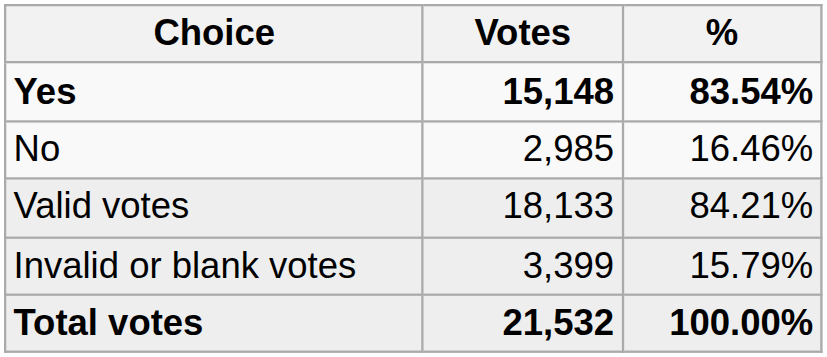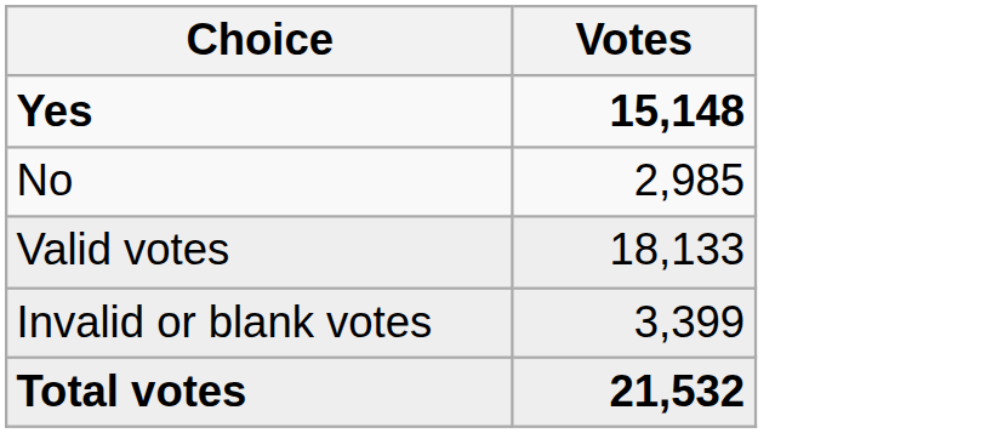 <table class="wikitable">
 <tr>
 <th style=width:11em>Choice</th>
 <th style=width:5em>Votes</th>
-<th style=width:5em>%</th>
 </tr>
 <tr>
 <td> <strong>Yes</strong></td>
 <td style="text-align: right;"><strong>15,148</strong></td>
-<td style="text-align: right;"><strong>83.54%</strong></td>
 </tr>
 <tr>
 <td> No</td>
 <td style="text-align: right;">2,985</td>
-<td style="text-align: right;">16.46%</td>
 </tr>
 <tr style="background-color:#eeeeee" |>
 <td>Valid votes</td>
 <td style="text-align: right;">18,133</td>
-<td style="text-align: right;">84.21%</td>
 </tr>
 <tr style="background-color:#eeeeee" |>
 <td>Invalid or blank votes</td>
 <td style="text-align: right;">3,399</td>
-<td style="text-align: right;">15.79%</td>
 </tr>
 <tr style="background-color:#eeeeee" |>
 <td><strong>Total votes </strong></td>
 <td style="text-align: right;"><strong>21,532</strong></td>
-<td style="text-align: right;"><strong>100.00%</strong></td>
 </tr>
 </table>
